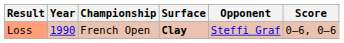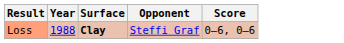 <table class="sortable wikitable">
 <tr>
 <th>Result</th>
 <th>Year</th>
-<th>Championship</th>
 <th>Surface</th>
 <th>Opponent</th>
 <th>Score</th>
 </tr>
 <tr style="background:#ebc2af;">
 <td style="background:#ffa07a;">Loss</td>
-<td><a href='#'>1990</a></td>
-<td>French Open</td>
+<td><a href='#'>1988</a></td>
 <td><strong>Clay</strong></td>
 <td> <a href='#'>Steffi Graf</a></td>
 <td>0–6, 0–6</td>
 </tr>
 </table>
